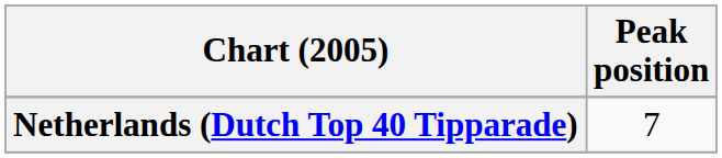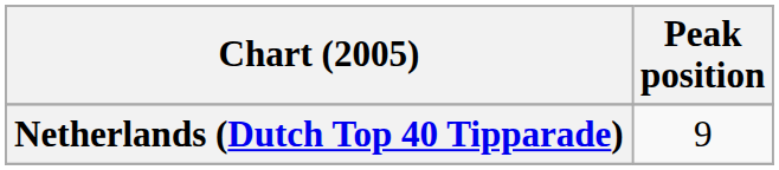 <table class="wikitable sortable plainrowheaders" style="text-align:center">
 <tr>
 <th>Chart (2005)</th>
 <th>Peak<br>position</th>
 </tr>
 <tr>
 </tr>
 <tr>
 </tr>
 <tr>
 </tr>
 <tr>
 </tr>
 <tr>
 </tr>
 <tr>
 </tr>
 <tr>
 </tr>
 <tr>
 </tr>
 <tr>
 <th scope="row">Netherlands (<a href='#'>Dutch Top 40 Tipparade</a>)</th>
-<td>7</td>
+<td>9</td>
 </tr>
 <tr>
 </tr>
 <tr>
 </tr>
 <tr>
 </tr>
 <tr>
 </tr>
 <tr>
 </tr>
 <tr>
 </tr>
 <tr>
 </tr>
 <tr>
 </tr>
 </table>
